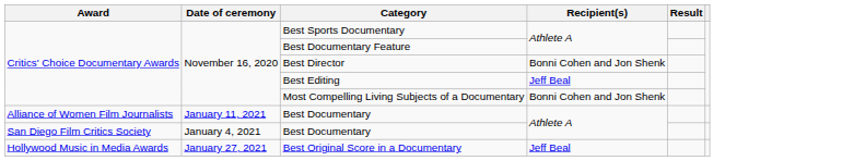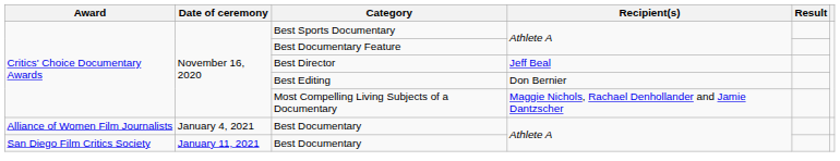 <table class="wikitable sortable plainrowheaders" style="text-align:left; font-size:100%;">
 <tr>
 <th scope="col">Award</th>
 <th scope="col">Date of ceremony</th>
 <th scope="col">Category</th>
 <th scope="col">Recipient(s)</th>
 <th scope="col">Result</th>
 <th scope="col" class="unsortable"></th>
 </tr>
 <tr>
 <td rowspan="5"><a href='#'>Critics' Choice Documentary Awards</a></td>
 <td rowspan="5">November 16, 2020</td>
 <td>Best Sports Documentary</td>
 <td rowspan="2"><em>Athlete A</em></td>
 <td></td>
 <td rowspan="5" align="center"> <br> </td>
 </tr>
 <tr>
 <td>Best Documentary Feature</td>
 <td></td>
 </tr>
 <tr>
 <td>Best Director</td>
-<td>Bonni Cohen and Jon Shenk</td>
+<td><a href='#'>Jeff Beal</a></td>
 <td></td>
 </tr>
 <tr>
 <td>Best Editing</td>
-<td><a href='#'>Jeff Beal</a></td>
+<td>Don Bernier</td>
 <td></td>
 </tr>
 <tr>
 <td>Most Compelling Living Subjects of a Documentary</td>
-<td>Bonni Cohen and Jon Shenk</td>
+<td><a href='#'>Maggie Nichols</a>, <a href='#'>Rachael Denhollander</a> and <a href='#'>Jamie Dantzscher</a></td>
 <td></td>
 </tr>
 <tr>
 <td><a href='#'>Alliance of Women Film Journalists</a></td>
-<td><a href='#'>January 11, 2021</a></td>
+<td>January 4, 2021</td>
 <td>Best Documentary</td>
 <td rowspan="2"><em>Athlete A</em></td>
 <td></td>
 <td align="center"></td>
 </tr>
 <tr>
 <td><a href='#'>San Diego Film Critics Society</a></td>
-<td>January 4, 2021</td>
+<td><a href='#'>January 11, 2021</a></td>
 <td>Best Documentary</td>
 <td></td>
 <td align="center"></td>
 </tr>
-<tr>
-<td><a href='#'>Hollywood Music in Media Awards</a></td>
-<td><a href='#'>January 27, 2021</a></td>
-<td><a href='#'>Best Original Score in a Documentary</a></td>
-<td><a href='#'>Jeff Beal</a></td>
-<td></td>
-<td align="center"></td>
-</tr>
 </table>
